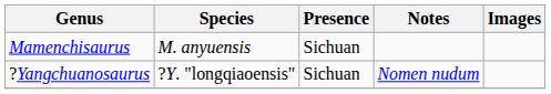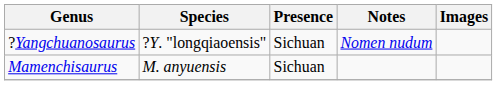 <table class="wikitable" align="center">
 <tr>
 <th>Genus</th>
 <th>Species</th>
 <th>Presence</th>
 <th>Notes</th>
 <th>Images</th>
 </tr>
 <tr>
+<td>?<em><a href='#'>Yangchuanosaurus</a></em></td>
+<td>?<em>Y</em>. "longqiaoensis"</td>
+<td>Sichuan</td>
+<td><em><a href='#'>Nomen nudum</a></em></td>
+<td></td>
+</tr>
+<tr>
 <td><em><a href='#'>Mamenchisaurus</a></em></td>
 <td><em>M. anyuensis</em></td>
 <td>Sichuan</td>
 <td></td>
 <td></td>
 </tr>
 <tr>
-<td>?<em><a href='#'>Yangchuanosaurus</a></em></td>
-<td>?<em>Y</em>. "longqiaoensis"</td>
-<td>Sichuan</td>
-<td><em><a href='#'>Nomen nudum</a></em></td>
-<td></td>
-</tr>
-<tr>
 </tr>
 </table>
